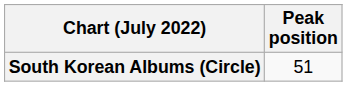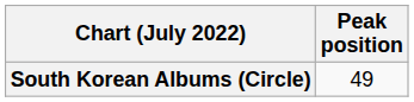 <table class="wikitable plainrowheaders" style="text-align:center">
 <tr>
 <th scope="col">Chart (July 2022)</th>
 <th scope="col">Peak<br>position</th>
 </tr>
 <tr>
 <th scope="row">South Korean Albums (Circle)</th>
-<td>51</td>
+<td>49</td>
 </tr>
 </table>
